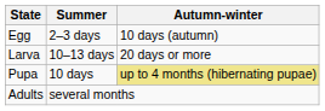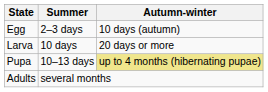 <table class="wikitable">
 <tr>
 <th>State</th>
 <th>Summer</th>
 <th>Autumn-winter</th>
 </tr>
 <tr>
 <td>Egg</td>
 <td>2–3 days</td>
 <td>10 days (autumn)</td>
 </tr>
 <tr>
 <td>Larva</td>
-<td>10–13 days</td>
+<td>10 days</td>
 <td>20 days or more</td>
 </tr>
 <tr>
 <td>Pupa</td>
-<td>10 days</td>
+<td>10–13 days</td>
 <td style="background: khaki;">up to 4 months (hibernating pupae)</td>
 </tr>
 <tr>
 <td>Adults</td>
 <td colspan=2>several months</td>
 </tr>
 </table>
